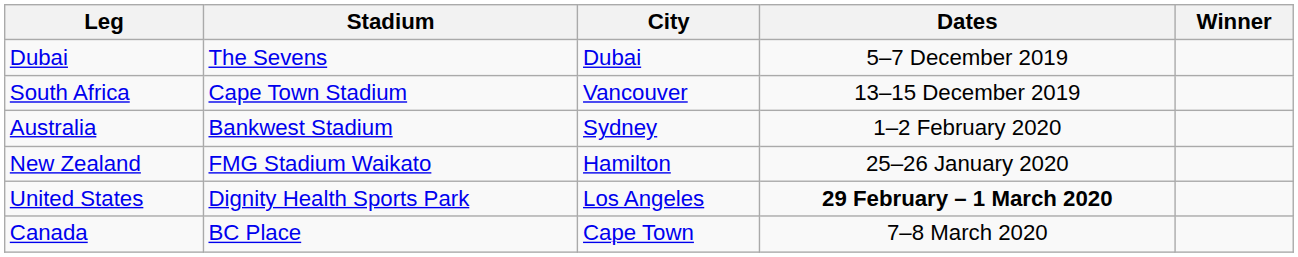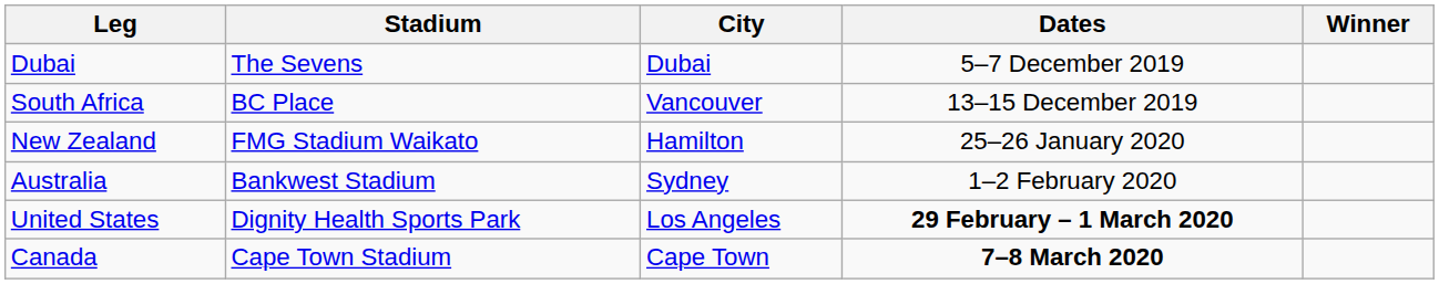 <table class="wikitable sortable"  style="text-align:left; width:100%; max-width:58em;">
 <tr bgcolor="#efefef">
 <th>Leg</th>
 <th>Stadium</th>
 <th>City</th>
 <th>Dates</th>
 <th>Winner</th>
 </tr>
 <tr>
 <td><a href='#'>Dubai</a></td>
 <td><a href='#'>The Sevens</a></td>
 <td><a href='#'>Dubai</a></td>
 <td align=center>5–7 December 2019</td>
 <td></td>
 </tr>
 <tr>
 <td><a href='#'>South Africa</a></td>
-<td><a href='#'>Cape Town Stadium</a></td>
+<td><a href='#'>BC Place</a></td>
 <td><a href='#'>Vancouver</a></td>
 <td align=center>13–15 December 2019</td>
+<td></td>
+</tr>
+<tr>
+<td><a href='#'>New Zealand</a></td>
+<td><a href='#'>FMG Stadium Waikato</a></td>
+<td><a href='#'>Hamilton</a></td>
+<td align=center>25–26 January 2020</td>
 <td></td>
 </tr>
 <tr>
 <td><a href='#'>Australia</a></td>
 <td><a href='#'>Bankwest Stadium</a></td>
 <td><a href='#'>Sydney</a></td>
 <td align=center>1–2 February 2020</td>
-<td></td>
-</tr>
-<tr>
-<td><a href='#'>New Zealand</a></td>
-<td><a href='#'>FMG Stadium Waikato</a></td>
-<td><a href='#'>Hamilton</a></td>
-<td align=center>25–26 January 2020</td>
 <td></td>
 </tr>
 <tr>
 <td><a href='#'>United States</a></td>
 <td><a href='#'>Dignity Health Sports Park</a></td>
 <td><a href='#'>Los Angeles</a></td>
 <td align=center><strong>29 February – 1 March 2020</strong></td>
 <td></td>
 </tr>
 <tr>
 <td><a href='#'>Canada</a></td>
-<td><a href='#'>BC Place</a></td>
+<td><a href='#'>Cape Town Stadium</a></td>
 <td><a href='#'>Cape Town</a></td>
-<td align=center>7–8 March 2020</td>
+<td align=center><strong>7–8 March 2020</strong></td>
 <td></td>
 </tr>
 </table>
